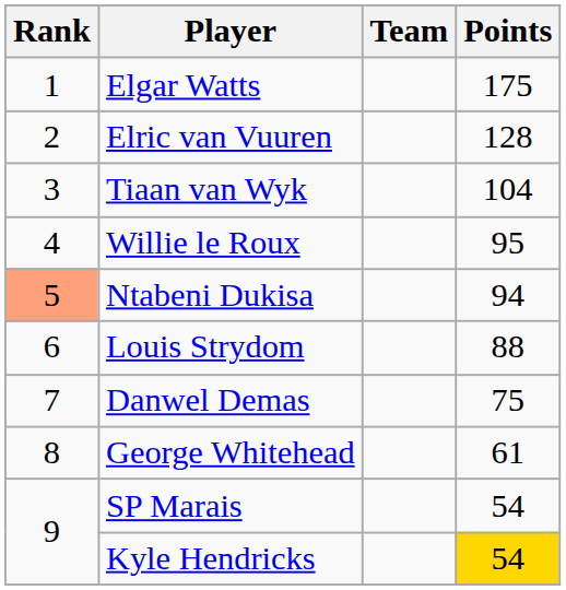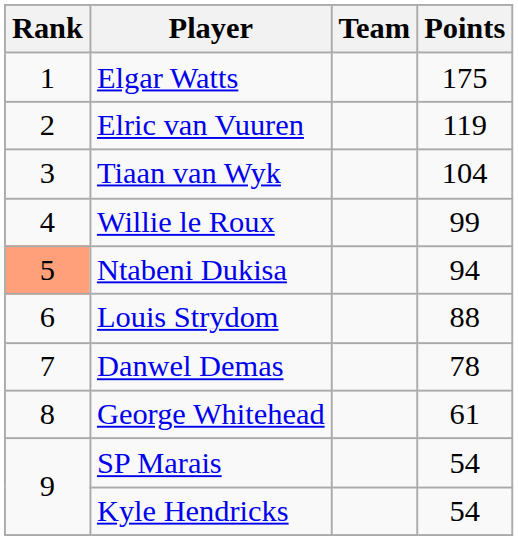 <table class="wikitable">
 <tr>
 <th>Rank</th>
 <th>Player</th>
 <th>Team</th>
 <th>Points</th>
 </tr>
 <tr>
 <td align=center>1</td>
 <td><a href='#'>Elgar Watts</a></td>
 <td></td>
 <td align=center>175</td>
 </tr>
 <tr>
 <td align=center>2</td>
 <td><a href='#'>Elric van Vuuren</a></td>
 <td></td>
-<td align=center>128</td>
+<td align=center>119</td>
 </tr>
 <tr>
 <td align=center>3</td>
 <td><a href='#'>Tiaan van Wyk</a></td>
 <td></td>
 <td align=center>104</td>
 </tr>
 <tr>
 <td align=center>4</td>
 <td><a href='#'>Willie le Roux</a></td>
 <td></td>
-<td align=center>95</td>
+<td align=center>99</td>
 </tr>
 <tr>
 <td align=center style="background: lightsalmon;">5</td>
 <td><a href='#'>Ntabeni Dukisa</a></td>
 <td></td>
 <td align=center>94</td>
 </tr>
 <tr>
 <td align=center>6</td>
 <td><a href='#'>Louis Strydom</a></td>
 <td></td>
 <td align=center>88</td>
 </tr>
 <tr>
 <td align=center>7</td>
 <td><a href='#'>Danwel Demas</a></td>
 <td></td>
-<td align=center>75</td>
+<td align=center>78</td>
 </tr>
 <tr>
 <td align=center>8</td>
 <td><a href='#'>George Whitehead</a></td>
 <td></td>
 <td align=center>61</td>
 </tr>
 <tr>
 <td rowspan=2 align=center>9</td>
 <td><a href='#'>SP Marais</a></td>
 <td></td>
 <td align=center>54</td>
 </tr>
 <tr>
 <td><a href='#'>Kyle Hendricks</a></td>
 <td></td>
-<td align=center style="background: gold;">54</td>
+<td align=center>54</td>
 </tr>
 </table>
